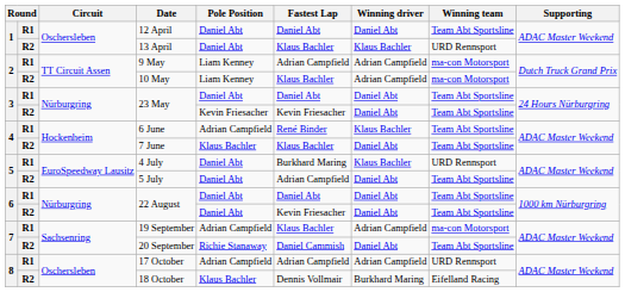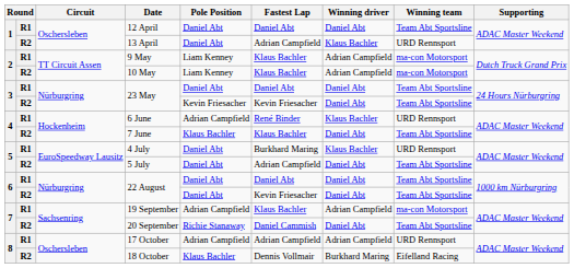 <table class="wikitable" style="font-size: 85%">
 <tr>
 <th colspan=2>Round</th>
 <th>Circuit</th>
 <th>Date</th>
 <th>Pole Position</th>
 <th>Fastest Lap</th>
 <th>Winning driver</th>
 <th>Winning team</th>
 <th>Supporting</th>
 </tr>
 <tr>
 <th rowspan=2>1</th>
 <th>R1</th>
 <td rowspan=2> <a href='#'>Oschersleben</a></td>
 <td>12 April</td>
 <td> <a href='#'>Daniel Abt</a></td>
 <td> <a href='#'>Daniel Abt</a></td>
 <td> <a href='#'>Daniel Abt</a></td>
 <td> <a href='#'>Team Abt Sportsline</a></td>
 <td rowspan=2 nowrap><em><a href='#'>ADAC Master Weekend</a></em></td>
 </tr>
 <tr>
 <th>R2</th>
 <td>13 April</td>
 <td> <a href='#'>Daniel Abt</a></td>
-<td> <a href='#'>Klaus Bachler</a></td>
+<td> Adrian Campfield</td>
 <td> <a href='#'>Klaus Bachler</a></td>
 <td> URD Rennsport</td>
 </tr>
 <tr>
 <th rowspan=2>2</th>
 <th>R1</th>
 <td rowspan=2> <a href='#'>TT Circuit Assen</a></td>
 <td>9 May</td>
 <td> Liam Kenney</td>
-<td> Adrian Campfield</td>
+<td> <a href='#'>Klaus Bachler</a></td>
 <td> Adrian Campfield</td>
 <td> <a href='#'>ma-con Motorsport</a></td>
 <td rowspan=2><em><a href='#'>Dutch Truck Grand Prix</a></em></td>
 </tr>
 <tr>
 <th>R2</th>
 <td>10 May</td>
 <td> Liam Kenney</td>
 <td> <a href='#'>Klaus Bachler</a></td>
 <td> Adrian Campfield</td>
 <td> <a href='#'>ma-con Motorsport</a></td>
 </tr>
 <tr>
 <th rowspan=2>3</th>
 <th>R1</th>
 <td rowspan=2> <a href='#'>Nürburgring</a></td>
 <td rowspan=2>23 May</td>
 <td> <a href='#'>Daniel Abt</a></td>
 <td> <a href='#'>Daniel Abt</a></td>
 <td> <a href='#'>Daniel Abt</a></td>
 <td> <a href='#'>Team Abt Sportsline</a></td>
 <td rowspan=2><em><a href='#'>24 Hours Nürburgring</a></em></td>
 </tr>
 <tr>
 <th>R2</th>
 <td> Kevin Friesacher</td>
 <td> Kevin Friesacher</td>
 <td> <a href='#'>Daniel Abt</a></td>
 <td> <a href='#'>Team Abt Sportsline</a></td>
 </tr>
 <tr>
 <th rowspan=2>4</th>
 <th>R1</th>
 <td rowspan=2> <a href='#'>Hockenheim</a></td>
 <td>6 June</td>
 <td> Adrian Campfield</td>
 <td> <a href='#'>René Binder</a></td>
 <td> <a href='#'>Klaus Bachler</a></td>
-<td> <a href='#'>Team Abt Sportsline</a></td>
+<td> URD Rennsport</td>
 <td rowspan=2><em><a href='#'>ADAC Master Weekend</a></em></td>
 </tr>
 <tr>
 <th>R2</th>
 <td>7 June</td>
 <td> <a href='#'>Klaus Bachler</a></td>
 <td> <a href='#'>Klaus Bachler</a></td>
 <td> <a href='#'>Daniel Abt</a></td>
 <td> <a href='#'>Team Abt Sportsline</a></td>
 </tr>
 <tr>
 <th rowspan=2>5</th>
 <th>R1</th>
 <td rowspan=2 nowrap> <a href='#'>EuroSpeedway Lausitz</a></td>
 <td>4 July</td>
 <td> <a href='#'>Daniel Abt</a></td>
 <td> Burkhard Maring</td>
 <td> <a href='#'>Klaus Bachler</a></td>
 <td> URD Rennsport</td>
 <td rowspan=2><em><a href='#'>ADAC Master Weekend</a></em></td>
 </tr>
 <tr>
 <th>R2</th>
 <td>5 July</td>
 <td> <a href='#'>Daniel Abt</a></td>
 <td> Adrian Campfield</td>
 <td> <a href='#'>Daniel Abt</a></td>
 <td> <a href='#'>Team Abt Sportsline</a></td>
 </tr>
 <tr>
 <th rowspan=2>6</th>
 <th>R1</th>
 <td rowspan=2> <a href='#'>Nürburgring</a></td>
 <td rowspan=2>22 August</td>
 <td> <a href='#'>Daniel Abt</a></td>
 <td> <a href='#'>Daniel Abt</a></td>
 <td> <a href='#'>Daniel Abt</a></td>
 <td> <a href='#'>Team Abt Sportsline</a></td>
 <td rowspan=2><em><a href='#'>1000 km Nürburgring</a></em></td>
 </tr>
 <tr>
 <th>R2</th>
 <td> <a href='#'>Daniel Abt</a></td>
 <td> Kevin Friesacher</td>
 <td> <a href='#'>Daniel Abt</a></td>
 <td> <a href='#'>Team Abt Sportsline</a></td>
 </tr>
 <tr>
 <th rowspan=2>7</th>
 <th>R1</th>
 <td rowspan=2> <a href='#'>Sachsenring</a></td>
 <td>19 September</td>
 <td> Adrian Campfield</td>
 <td> <a href='#'>Klaus Bachler</a></td>
 <td> Adrian Campfield</td>
 <td> <a href='#'>ma-con Motorsport</a></td>
 <td rowspan=2><em><a href='#'>ADAC Master Weekend</a></em></td>
 </tr>
 <tr>
 <th>R2</th>
 <td nowrap>20 September</td>
 <td> <a href='#'>Richie Stanaway</a></td>
 <td> <a href='#'>Daniel Cammish</a></td>
 <td> <a href='#'>Daniel Abt</a></td>
 <td nowrap> <a href='#'>Team Abt Sportsline</a></td>
 </tr>
 <tr>
 <th rowspan=2>8</th>
 <th>R1</th>
 <td rowspan=2> <a href='#'>Oschersleben</a></td>
 <td>17 October</td>
 <td nowrap> Adrian Campfield</td>
 <td nowrap> Adrian Campfield</td>
 <td nowrap> Adrian Campfield</td>
 <td> URD Rennsport</td>
 <td rowspan=2><em><a href='#'>ADAC Master Weekend</a></em></td>
 </tr>
 <tr>
 <th>R2</th>
 <td>18 October</td>
 <td> <a href='#'>Klaus Bachler</a></td>
 <td> Dennis Vollmair</td>
 <td> Burkhard Maring</td>
 <td> Eifelland Racing</td>
 </tr>
 </table>
